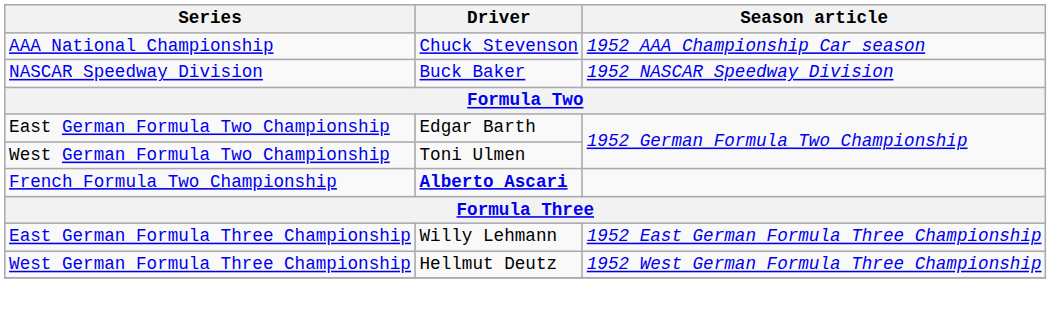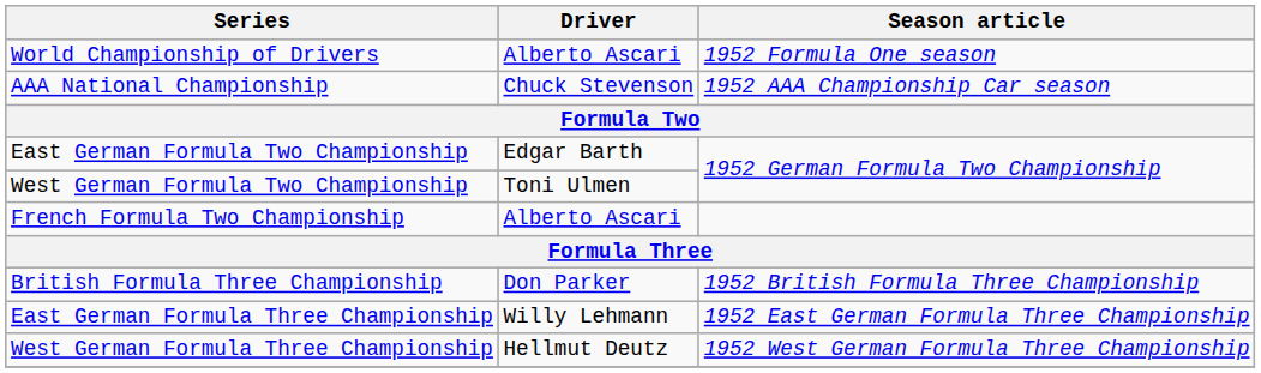 <table class="wikitable" style="font-size: 87%;">
 <tr>
 <th>Series</th>
 <th>Driver</th>
 <th>Season article</th>
 </tr>
 <tr>
+<td><a href='#'>World Championship of Drivers</a></td>
+<td> <a href='#'>Alberto Ascari</a></td>
+<td><em><a href='#'>1952 Formula One season</a></em></td>
+</tr>
+<tr>
 <td><a href='#'>AAA National Championship</a></td>
 <td> <a href='#'>Chuck Stevenson</a></td>
 <td><em><a href='#'>1952 AAA Championship Car season</a></em></td>
-</tr>
-<tr>
-<td><a href='#'>NASCAR Speedway Division</a></td>
-<td> <a href='#'>Buck Baker</a></td>
-<td><em><a href='#'>1952 NASCAR Speedway Division</a></em></td>
 </tr>
 <tr>
 <th colspan=3><a href='#'>Formula Two</a></th>
 </tr>
 <tr>
 <td>East <a href='#'>German Formula Two Championship</a></td>
 <td> Edgar Barth</td>
 <td rowspan="2"><em><a href='#'>1952 German Formula Two Championship</a></em></td>
 </tr>
 <tr>
 <td>West <a href='#'>German Formula Two Championship</a></td>
 <td> Toni Ulmen</td>
 </tr>
 <tr>
 <td><a href='#'>French Formula Two Championship</a></td>
-<td><strong> <a href='#'>Alberto Ascari</a></strong></td>
+<td> <a href='#'>Alberto Ascari</a></td>
 <td></td>
 </tr>
 <tr>
 <th colspan=3><a href='#'>Formula Three</a></th>
+</tr>
+<tr>
+<td><a href='#'>British Formula Three Championship</a></td>
+<td> <a href='#'>Don Parker</a></td>
+<td><em><a href='#'>1952 British Formula Three Championship</a></em></td>
 </tr>
 <tr>
 <td><a href='#'>East German Formula Three Championship</a></td>
 <td> Willy Lehmann</td>
 <td><em><a href='#'>1952 East German Formula Three Championship</a></em></td>
 </tr>
 <tr>
 <td><a href='#'>West German Formula Three Championship</a></td>
 <td> Hellmut Deutz</td>
 <td><em><a href='#'>1952 West German Formula Three Championship</a></em></td>
 </tr>
 <tr>
 </tr>
 </table>
